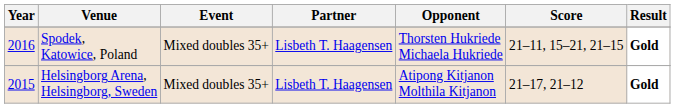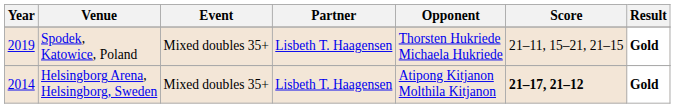 <table class="sortable wikitable" style="font-size: 90%;">
 <tr>
 <th>Year</th>
 <th>Venue</th>
 <th>Event</th>
 <th>Partner</th>
 <th>Opponent</th>
 <th>Score</th>
 <th>Result</th>
 </tr>
 <tr>
 </tr>
 <tr style="background:#F3E6D7">
-<td align="center"><a href='#'>2016</a></td>
+<td align="center"><a href='#'>2019</a></td>
 <td align="left"><a href='#'>Spodek</a>,<br><a href='#'>Katowice</a>, Poland</td>
 <td align="left">Mixed doubles 35+</td>
 <td align="left"> <a href='#'>Lisbeth T. Haagensen</a></td>
 <td align="left"> <a href='#'>Thorsten Hukriede</a> <br>  <a href='#'>Michaela Hukriede</a></td>
 <td align="left">21–11, 15–21, 21–15</td>
 <td style="text-align:left; background:white"> <strong>Gold</strong></td>
 </tr>
 <tr>
 </tr>
 <tr style="background:#F3E6D7">
-<td align="center"><a href='#'>2015</a></td>
+<td align="center"><a href='#'>2014</a></td>
 <td align="left"><a href='#'>Helsingborg Arena</a>,<br><a href='#'>Helsingborg, Sweden</a></td>
 <td align="left">Mixed doubles 35+</td>
 <td align="left"> <a href='#'>Lisbeth T. Haagensen</a></td>
 <td align="left"> <a href='#'>Atipong Kitjanon</a> <br>  <a href='#'>Molthila Kitjanon</a></td>
-<td align="left">21–17, 21–12</td>
+<td align="left"><strong>21–17, 21–12</strong></td>
 <td style="text-align:left; background:white"> <strong>Gold</strong></td>
 </tr>
 </table>
